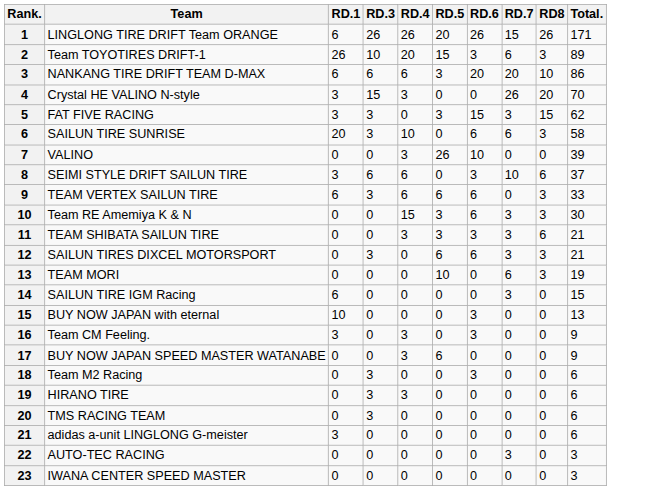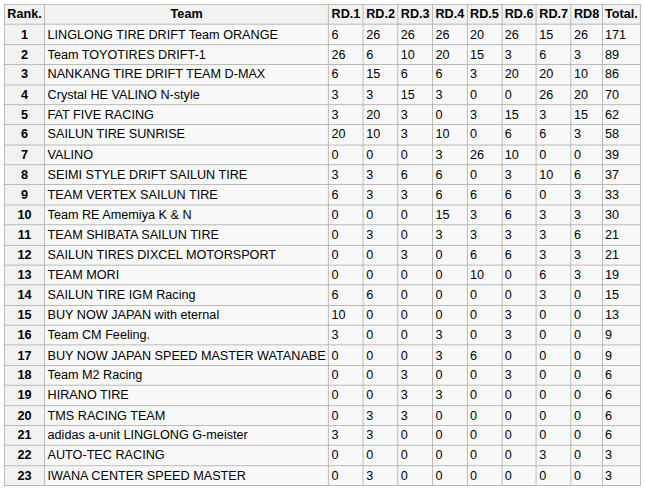 <table class="wikitable">
 <tr>
 <th>Rank.</th>
 <th>Team</th>
 <th>RD.1</th>
+<th>RD.2</th>
 <th>RD.3</th>
 <th>RD.4</th>
 <th>RD.5</th>
 <th>RD.6</th>
 <th>RD.7</th>
 <th>RD8</th>
 <th>Total.</th>
 </tr>
 <tr>
 <th>1</th>
 <td>LINGLONG TIRE DRIFT Team ORANGE</td>
 <td>6</td>
 <td>26</td>
 <td>26</td>
+<td>26</td>
 <td>20</td>
 <td>26</td>
 <td>15</td>
 <td>26</td>
 <td>171</td>
 </tr>
 <tr>
 <th>2</th>
 <td>Team TOYOTIRES DRIFT-1</td>
 <td>26</td>
+<td>6</td>
 <td>10</td>
 <td>20</td>
 <td>15</td>
 <td>3</td>
 <td>6</td>
 <td>3</td>
 <td>89</td>
 </tr>
 <tr>
 <th>3</th>
 <td>NANKANG TIRE DRIFT TEAM D-MAX</td>
 <td>6</td>
+<td>15</td>
 <td>6</td>
 <td>6</td>
 <td>3</td>
 <td>20</td>
 <td>20</td>
 <td>10</td>
 <td>86</td>
 </tr>
 <tr>
 <th>4</th>
 <td>Crystal HE VALINO N-style</td>
+<td>3</td>
 <td>3</td>
 <td>15</td>
 <td>3</td>
 <td>0</td>
 <td>0</td>
 <td>26</td>
 <td>20</td>
 <td>70</td>
 </tr>
 <tr>
 <th>5</th>
 <td>FAT FIVE RACING</td>
 <td>3</td>
+<td>20</td>
 <td>3</td>
 <td>0</td>
 <td>3</td>
 <td>15</td>
 <td>3</td>
 <td>15</td>
 <td>62</td>
 </tr>
 <tr>
 <th>6</th>
 <td>SAILUN TIRE SUNRISE</td>
 <td>20</td>
+<td>10</td>
 <td>3</td>
 <td>10</td>
 <td>0</td>
 <td>6</td>
 <td>6</td>
 <td>3</td>
 <td>58</td>
 </tr>
 <tr>
 <th>7</th>
 <td>VALINO</td>
 <td>0</td>
 <td>0</td>
+<td>0</td>
 <td>3</td>
 <td>26</td>
 <td>10</td>
 <td>0</td>
 <td>0</td>
 <td>39</td>
 </tr>
 <tr>
 <th>8</th>
 <td>SEIMI STYLE DRIFT SAILUN TIRE</td>
+<td>3</td>
 <td>3</td>
 <td>6</td>
 <td>6</td>
 <td>0</td>
 <td>3</td>
 <td>10</td>
 <td>6</td>
 <td>37</td>
 </tr>
 <tr>
 <th>9</th>
 <td>TEAM VERTEX SAILUN TIRE</td>
 <td>6</td>
 <td>3</td>
+<td>3</td>
 <td>6</td>
 <td>6</td>
 <td>6</td>
 <td>0</td>
 <td>3</td>
 <td>33</td>
 </tr>
 <tr>
 <th>10</th>
 <td>Team RE Amemiya K & N</td>
+<td>0</td>
 <td>0</td>
 <td>0</td>
 <td>15</td>
 <td>3</td>
 <td>6</td>
 <td>3</td>
 <td>3</td>
 <td>30</td>
 </tr>
 <tr>
 <th>11</th>
 <td>TEAM SHIBATA SAILUN TIRE</td>
 <td>0</td>
+<td>3</td>
 <td>0</td>
 <td>3</td>
 <td>3</td>
 <td>3</td>
 <td>3</td>
 <td>6</td>
 <td>21</td>
 </tr>
 <tr>
 <th>12</th>
 <td>SAILUN TIRES DIXCEL MOTORSPORT</td>
+<td>0</td>
 <td>0</td>
 <td>3</td>
 <td>0</td>
 <td>6</td>
 <td>6</td>
 <td>3</td>
 <td>3</td>
 <td>21</td>
 </tr>
 <tr>
 <th>13</th>
 <td>TEAM MORI</td>
 <td>0</td>
 <td>0</td>
 <td>0</td>
+<td>0</td>
 <td>10</td>
 <td>0</td>
 <td>6</td>
 <td>3</td>
 <td>19</td>
 </tr>
 <tr>
 <th>14</th>
 <td>SAILUN TIRE IGM Racing</td>
+<td>6</td>
 <td>6</td>
 <td>0</td>
 <td>0</td>
 <td>0</td>
 <td>0</td>
 <td>3</td>
 <td>0</td>
 <td>15</td>
 </tr>
 <tr>
 <th>15</th>
 <td>BUY NOW JAPAN with eternal</td>
 <td>10</td>
 <td>0</td>
 <td>0</td>
 <td>0</td>
+<td>0</td>
 <td>3</td>
 <td>0</td>
 <td>0</td>
 <td>13</td>
 </tr>
 <tr>
 <th>16</th>
 <td>Team CM Feeling.</td>
 <td>3</td>
+<td>0</td>
 <td>0</td>
 <td>3</td>
 <td>0</td>
 <td>3</td>
 <td>0</td>
 <td>0</td>
 <td>9</td>
 </tr>
 <tr>
 <th>17</th>
 <td>BUY NOW JAPAN SPEED MASTER WATANABE</td>
 <td>0</td>
 <td>0</td>
+<td>0</td>
 <td>3</td>
 <td>6</td>
 <td>0</td>
 <td>0</td>
 <td>0</td>
 <td>9</td>
 </tr>
 <tr>
 <th>18</th>
 <td>Team M2 Racing</td>
+<td>0</td>
 <td>0</td>
 <td>3</td>
 <td>0</td>
 <td>0</td>
 <td>3</td>
 <td>0</td>
 <td>0</td>
 <td>6</td>
 </tr>
 <tr>
 <th>19</th>
 <td>HIRANO TIRE</td>
+<td>0</td>
 <td>0</td>
 <td>3</td>
 <td>3</td>
 <td>0</td>
 <td>0</td>
 <td>0</td>
 <td>0</td>
 <td>6</td>
 </tr>
 <tr>
 <th>20</th>
 <td>TMS RACING TEAM</td>
 <td>0</td>
 <td>3</td>
+<td>3</td>
 <td>0</td>
 <td>0</td>
 <td>0</td>
 <td>0</td>
 <td>0</td>
 <td>6</td>
 </tr>
 <tr>
 <th>21</th>
 <td>adidas a-unit LINGLONG G-meister</td>
+<td>3</td>
 <td>3</td>
 <td>0</td>
 <td>0</td>
 <td>0</td>
 <td>0</td>
 <td>0</td>
 <td>0</td>
 <td>6</td>
 </tr>
 <tr>
 <th>22</th>
 <td>AUTO-TEC RACING</td>
 <td>0</td>
 <td>0</td>
 <td>0</td>
 <td>0</td>
 <td>0</td>
+<td>0</td>
 <td>3</td>
 <td>0</td>
 <td>3</td>
 </tr>
 <tr>
 <th>23</th>
 <td>IWANA CENTER SPEED MASTER</td>
 <td>0</td>
+<td>3</td>
 <td>0</td>
 <td>0</td>
 <td>0</td>
 <td>0</td>
 <td>0</td>
 <td>0</td>
 <td>3</td>
 </tr>
 </table>
